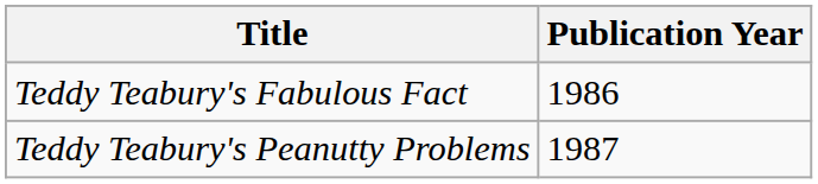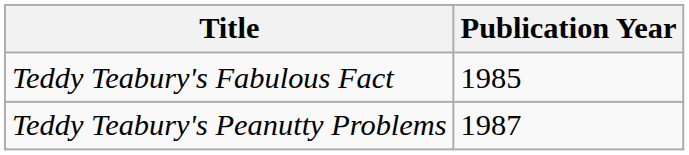 <table class="wikitable sortable mw-collapsible">
 <tr>
 <th>Title</th>
 <th>Publication Year</th>
 </tr>
 <tr>
 <td><em>Teddy Teabury's Fabulous Fact</em></td>
-<td>1986</td>
+<td>1985</td>
 </tr>
 <tr>
 <td><em>Teddy Teabury's Peanutty Problems</em></td>
 <td>1987</td>
 </tr>
 </table>
